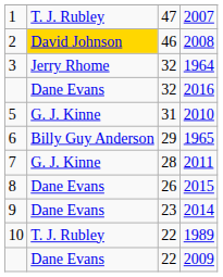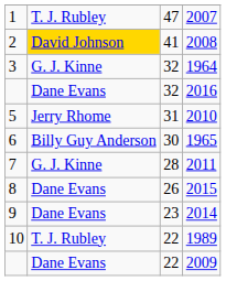 <table class="wikitable">
 <tr>
 </tr>
 <tr>
 <td>1</td>
 <td><a href='#'>T. J. Rubley</a></td>
 <td>47</td>
 <td><a href='#'>2007</a></td>
 </tr>
 <tr>
 <td>2</td>
 <td style="background: gold;"><a href='#'>David Johnson</a></td>
-<td>46</td>
+<td>41</td>
 <td><a href='#'>2008</a></td>
 </tr>
 <tr>
 <td>3</td>
-<td><a href='#'>Jerry Rhome</a></td>
+<td><a href='#'>G. J. Kinne</a></td>
 <td>32</td>
 <td><a href='#'>1964</a></td>
 </tr>
 <tr>
 <td></td>
 <td><a href='#'>Dane Evans</a></td>
 <td>32</td>
 <td><a href='#'>2016</a></td>
 </tr>
 <tr>
 <td>5</td>
-<td><a href='#'>G. J. Kinne</a></td>
+<td><a href='#'>Jerry Rhome</a></td>
 <td>31</td>
 <td><a href='#'>2010</a></td>
 </tr>
 <tr>
 <td>6</td>
 <td><a href='#'>Billy Guy Anderson</a></td>
-<td>29</td>
+<td>30</td>
 <td><a href='#'>1965</a></td>
 </tr>
 <tr>
 <td>7</td>
 <td><a href='#'>G. J. Kinne</a></td>
 <td>28</td>
 <td><a href='#'>2011</a></td>
 </tr>
 <tr>
 <td>8</td>
 <td><a href='#'>Dane Evans</a></td>
 <td>26</td>
 <td><a href='#'>2015</a></td>
 </tr>
 <tr>
 <td>9</td>
 <td><a href='#'>Dane Evans</a></td>
 <td>23</td>
 <td><a href='#'>2014</a></td>
 </tr>
 <tr>
 <td>10</td>
 <td><a href='#'>T. J. Rubley</a></td>
 <td>22</td>
 <td><a href='#'>1989</a></td>
 </tr>
 <tr>
 <td></td>
 <td><a href='#'>Dane Evans</a></td>
 <td>22</td>
 <td><a href='#'>2009</a></td>
 </tr>
 </table>
